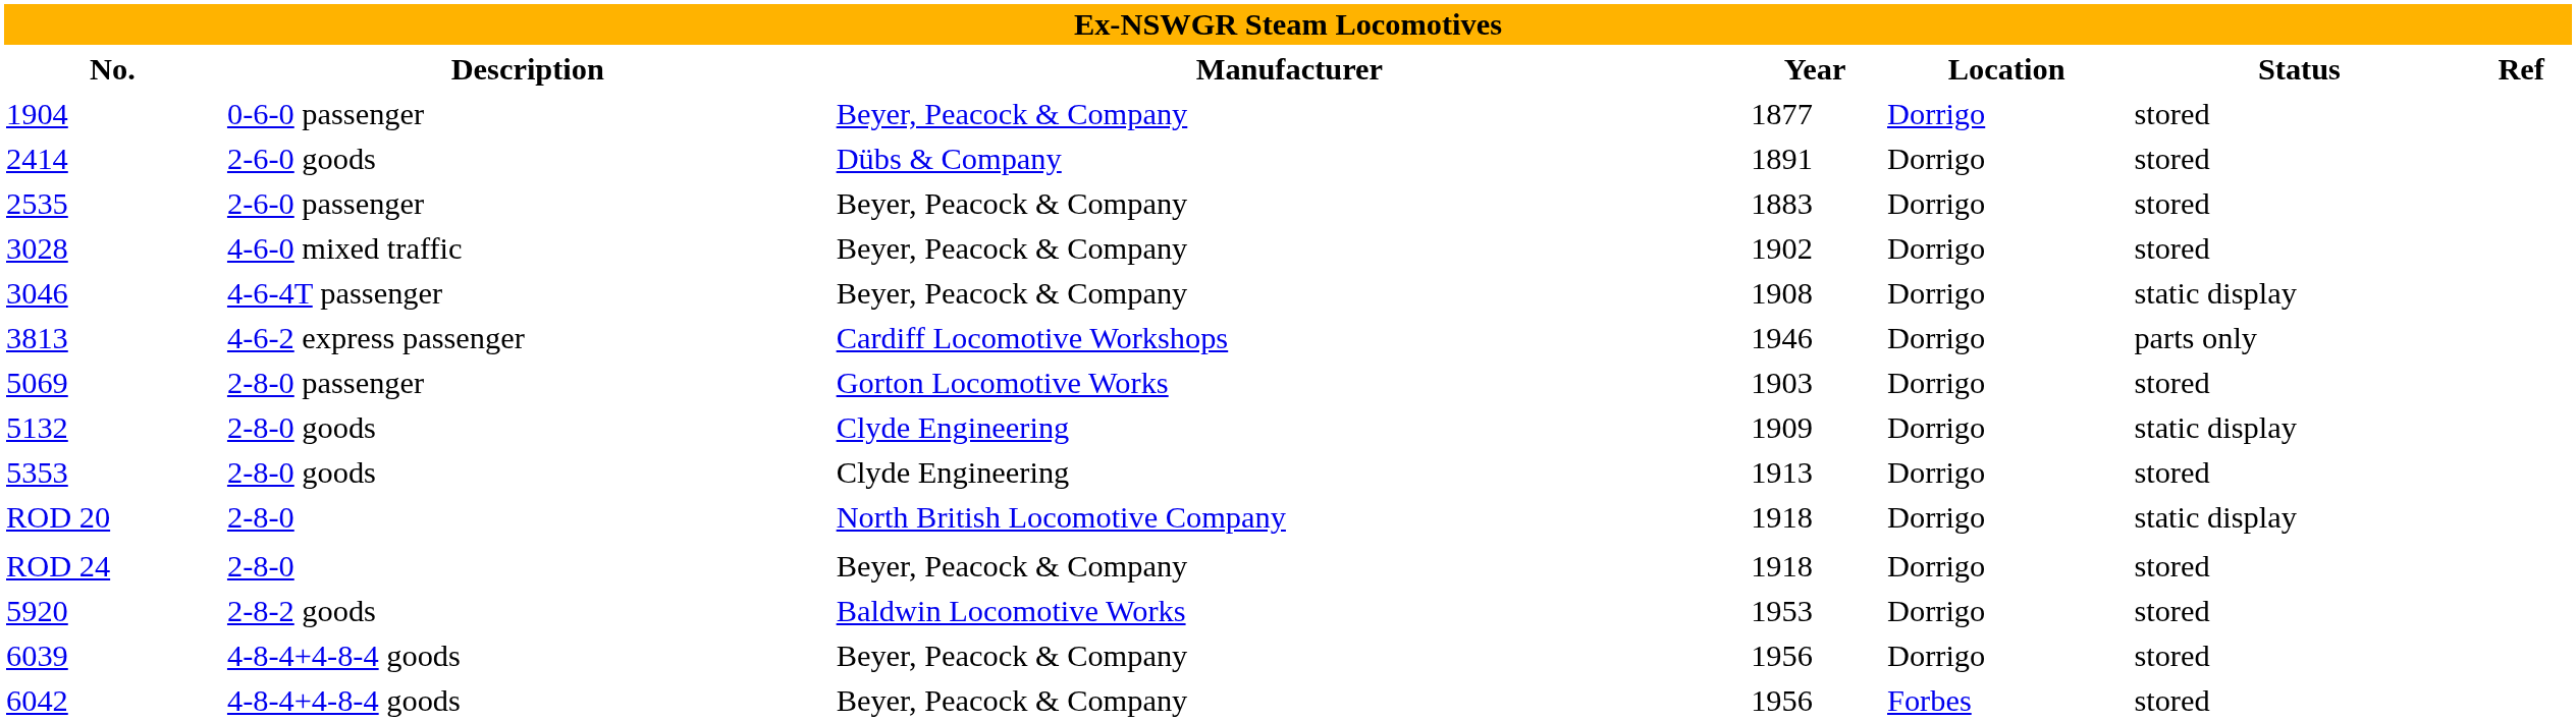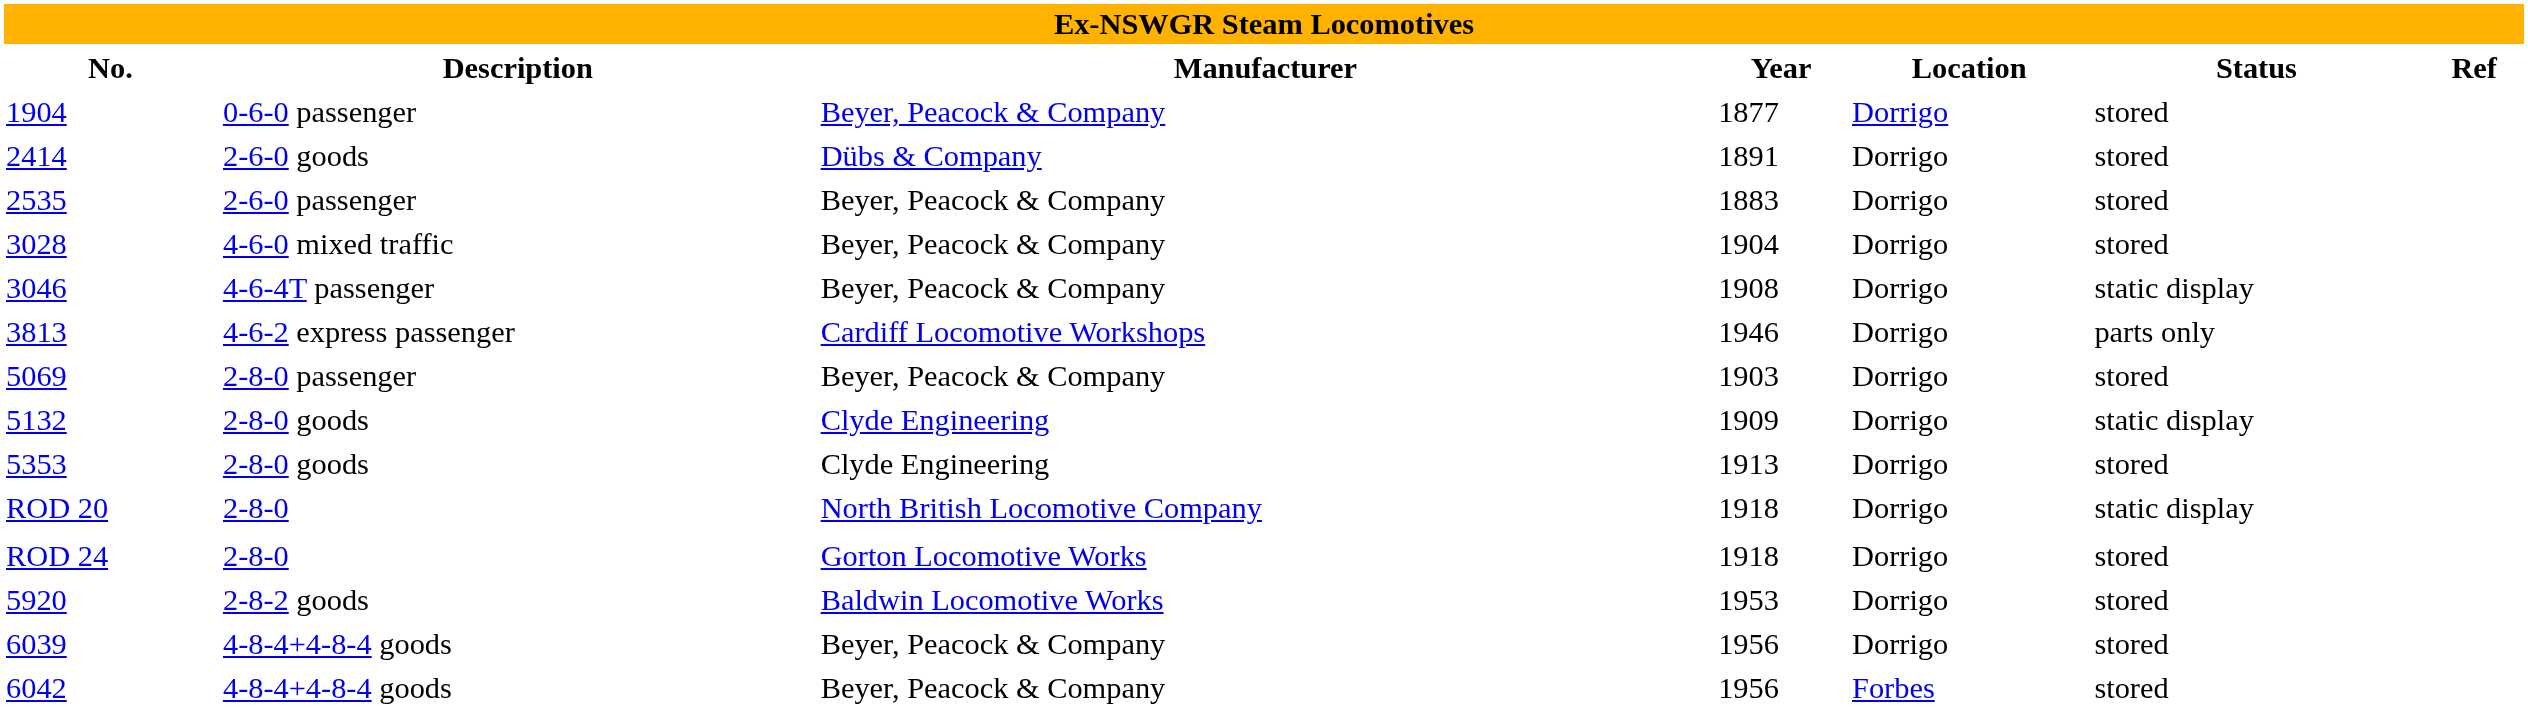 <table class="toccolours" style="width: 100%; font-size:95%;">
 <tr>
 <th colspan="9" bgcolor="#FFB300">Ex-NSWGR Steam Locomotives</th>
 </tr>
 <tr>
 <th>No.</th>
 <th>Description</th>
 <th>Manufacturer</th>
 <th>Year</th>
 <th>Location</th>
 <th>Status</th>
 <th>Ref</th>
 </tr>
 <tr -style="background:#E5E5FF">
 <td><a href='#'>1904</a></td>
 <td><a href='#'>0-6-0</a> passenger</td>
 <td><a href='#'>Beyer, Peacock & Company</a></td>
 <td>1877</td>
 <td><a href='#'>Dorrigo</a></td>
 <td>stored</td>
 <td></td>
 </tr>
 <tr>
 <td><a href='#'>2414</a></td>
 <td><a href='#'>2-6-0</a> goods</td>
 <td><a href='#'>Dübs & Company</a></td>
 <td>1891</td>
 <td>Dorrigo</td>
 <td>stored</td>
 </tr>
 <tr -style="background:#E5E5FF">
 <td><a href='#'>2535</a></td>
 <td><a href='#'>2-6-0</a> passenger</td>
 <td>Beyer, Peacock & Company</td>
 <td>1883</td>
 <td>Dorrigo</td>
 <td>stored</td>
 <td></td>
 </tr>
 <tr>
 <td><a href='#'>3028</a></td>
 <td><a href='#'>4-6-0</a> mixed traffic</td>
 <td>Beyer, Peacock & Company</td>
-<td>1902</td>
+<td>1904</td>
 <td>Dorrigo</td>
 <td>stored</td>
 <td></td>
 </tr>
 <tr -style="background:#E5E5FF">
 <td><a href='#'>3046</a></td>
 <td><a href='#'>4-6-4T</a> passenger</td>
 <td>Beyer, Peacock & Company</td>
 <td>1908</td>
 <td>Dorrigo</td>
 <td>static display</td>
 <td></td>
 </tr>
 <tr>
 <td><a href='#'>3813</a></td>
 <td><a href='#'>4-6-2</a> express passenger</td>
 <td><a href='#'>Cardiff Locomotive Workshops</a></td>
 <td>1946</td>
 <td>Dorrigo</td>
 <td>parts only</td>
 <td></td>
 </tr>
 <tr -style="background:#E5E5FF">
 <td><a href='#'>5069</a></td>
 <td><a href='#'>2-8-0</a> passenger</td>
-<td><a href='#'>Gorton Locomotive Works</a></td>
+<td>Beyer, Peacock & Company</td>
 <td>1903</td>
 <td>Dorrigo</td>
 <td>stored</td>
 <td></td>
 </tr>
 <tr>
 <td><a href='#'>5132</a></td>
 <td><a href='#'>2-8-0</a> goods</td>
 <td><a href='#'>Clyde Engineering</a></td>
 <td>1909</td>
 <td>Dorrigo</td>
 <td>static display</td>
 <td></td>
 </tr>
 <tr -style="background:#E5E5FF">
 <td><a href='#'>5353</a></td>
 <td><a href='#'>2-8-0</a> goods</td>
 <td>Clyde Engineering</td>
 <td>1913</td>
 <td>Dorrigo</td>
 <td>stored</td>
 <td></td>
 </tr>
 <tr>
 <td><a href='#'>ROD 20</a></td>
 <td><a href='#'>2-8-0</a></td>
 <td><a href='#'>North British Locomotive Company</a></td>
 <td>1918</td>
 <td>Dorrigo</td>
 <td>static display</td>
 <td></td>
 </tr>
 <tr>
 </tr>
 <tr -style="background:#E5E5FF">
 <td><a href='#'>ROD 24</a></td>
 <td><a href='#'>2-8-0</a></td>
-<td>Beyer, Peacock & Company</td>
+<td><a href='#'>Gorton Locomotive Works</a></td>
 <td>1918</td>
 <td>Dorrigo</td>
 <td>stored</td>
 <td></td>
 </tr>
 <tr>
 <td><a href='#'>5920</a></td>
 <td><a href='#'>2-8-2</a> goods</td>
 <td><a href='#'>Baldwin Locomotive Works</a></td>
 <td>1953</td>
 <td>Dorrigo</td>
 <td>stored</td>
 <td></td>
 </tr>
 <tr -style="background:#E5E5FF">
 <td><a href='#'>6039</a></td>
 <td><a href='#'>4-8-4+4-8-4</a> goods</td>
 <td>Beyer, Peacock & Company</td>
 <td>1956</td>
 <td>Dorrigo</td>
 <td>stored</td>
 <td></td>
 </tr>
 <tr>
 <td><a href='#'>6042</a></td>
 <td><a href='#'>4-8-4+4-8-4</a> goods</td>
 <td>Beyer, Peacock & Company</td>
 <td>1956</td>
 <td><a href='#'>Forbes</a></td>
 <td>stored</td>
 <td></td>
 </tr>
 <tr>
 </tr>
 </table>
